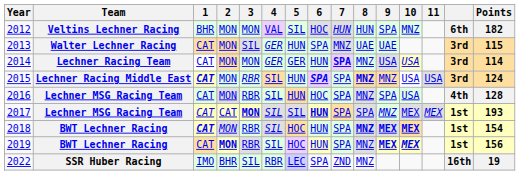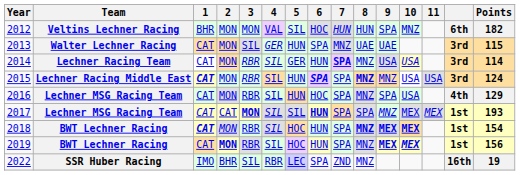 <table class="wikitable" style="text-align:center; font-size:85%">
 <tr>
 <th>Year</th>
 <th>Team</th>
 <th>1</th>
 <th>2</th>
 <th>3</th>
 <th>4</th>
 <th>5</th>
 <th>6</th>
 <th>7</th>
 <th>8</th>
 <th>9</th>
 <th>10</th>
 <th>11</th>
 <th></th>
 <th>Points</th>
 </tr>
 <tr>
 <td><a href='#'>2012</a></td>
 <th nowrap><a href='#'>Veltins Lechner Racing</a></th>
 <td style="background:#DFFFDF;"><a href='#'>BHR</a><br></td>
 <td style="background:#DFFFDF;"><a href='#'>MON</a><br></td>
 <td style="background:#DFFFDF;"><a href='#'>MON</a><br></td>
 <td style="background:#EFCFFF;"><a href='#'>VAL</a><br></td>
 <td style="background:#DFFFDF;"><a href='#'>SIL</a><br></td>
 <td style="background:#DFDFDF;"><a href='#'>HOC</a><br></td>
 <td style="background:#DFDFDF;"><em><a href='#'>HUN</a></em><br></td>
 <td style="background:#DFFFDF;"><a href='#'>HUN</a><br></td>
 <td style="background:#DFFFDF;"><a href='#'>SPA</a><br></td>
 <td style="background:#DFFFDF;"><a href='#'>MNZ</a><br></td>
 <td></td>
 <th>6th</th>
 <th>182</th>
 </tr>
 <tr>
 <td><a href='#'>2013</a></td>
 <th nowrap><a href='#'>Walter Lechner Racing</a></th>
 <td style="background:#FFDF9F;"><a href='#'>CAT</a><br></td>
 <td style="background:#FFDF9F;"><a href='#'>MON</a><br></td>
 <td style="background:#DFDFDF;"><a href='#'>SIL</a><br></td>
 <td style="background:#DFFFDF;"><em><a href='#'>GER</a></em><br></td>
 <td style="background:#DFFFDF;"><a href='#'>HUN</a><br></td>
 <td style="background:#DFFFDF;"><a href='#'>SPA</a><br></td>
 <td style="background:#DFDFDF;"><a href='#'>MNZ</a><br></td>
 <td style="background:#DFFFDF;"><a href='#'>UAE</a><br></td>
 <td style="background:#DFFFDF;"><a href='#'>UAE</a><br></td>
 <td></td>
 <td></td>
 <th style="background:#FFDF9F;">3rd</th>
 <th style="background:#FFDF9F;">115</th>
 </tr>
 <tr>
 <td><a href='#'>2014</a></td>
 <th nowrap><a href='#'>Lechner Racing Team</a></th>
 <td style="background:#FFFFFF;"><a href='#'>CAT</a><br></td>
 <td style="background:#FFDF9F;"><a href='#'>MON</a><br></td>
-<td style="background:#DFFFDF;"><a href='#'>MON</a><br></td>
-<td style="background:#DFFFDF;"><em><a href='#'>GER</a></em><br></td>
+<td style="background:#DFFFDF;"><em><a href='#'>RBR</a></em><br></td>
+<td style="background:#DFFFDF;"><em><a href='#'>SIL</a></em><br></td>
 <td style="background:#DFFFDF;"><a href='#'>GER</a><br></td>
 <td style="background:#DFFFDF;"><a href='#'>HUN</a><br></td>
 <td style="background:#EFCFFF;"><strong><a href='#'>SPA</a><br></strong></td>
 <td style="background:#DFFFDF;"><a href='#'>MNZ</a><br></td>
 <td style="background:#DFDFDF;"><a href='#'>USA</a><br></td>
 <td style="background:#FFFFBF;"><em><a href='#'>USA</a></em><br></td>
 <td></td>
 <th style="background:#FFDF9F;">3rd</th>
 <th style="background:#FFDF9F;">114</th>
 </tr>
 <tr>
 <td><a href='#'>2015</a></td>
 <th nowrap><a href='#'>Lechner Racing Middle East</a></th>
 <td style="background:#FFFFBF;"><strong><em><a href='#'>CAT</a></em></strong><br></td>
 <td style="background:#DFFFDF;"><a href='#'>MON</a><br></td>
 <td style="background:#DFFFDF;"><em><a href='#'>RBR</a></em><br></td>
 <td style="background:#FFDF9F;"><a href='#'>SIL</a><br></td>
 <td style="background:#DFFFDF;"><a href='#'>HUN</a><br></td>
 <td style="background:#EFCFFF;"><strong><em><a href='#'>SPA</a></em></strong><br></td>
 <td style="background:#DFFFDF;"><a href='#'>SPA</a><br></td>
 <td style="background:#FFDF9F;"><strong><a href='#'>MNZ</a></strong><br></td>
 <td style="background:#FFDF9F;"><a href='#'>MNZ</a><br></td>
 <td style="background:#FFFFFF;"><a href='#'>USA</a><br></td>
 <td style="background:#DFDFDF;"><a href='#'>USA</a><br></td>
 <th style="background:#FFDF9F;">3rd</th>
 <th style="background:#FFDF9F;">124</th>
 </tr>
 <tr>
 <td><a href='#'>2016</a></td>
 <th nowrap><a href='#'>Lechner MSG Racing Team</a></th>
 <td style="background:#DFFFDF;"><a href='#'>CAT</a><br></td>
 <td style="background:#DFDFDF;"><a href='#'>MON</a><br></td>
 <td style="background:#DFFFDF;"><a href='#'>RBR</a><br></td>
 <td style="background:#DFFFDF;"><a href='#'>SIL</a><br></td>
 <td style="background:#FFDF9F;"><a href='#'>HUN</a><br></td>
 <td style="background:#DFFFDF;"><a href='#'>HOC</a><br></td>
 <td style="background:#DFFFDF;"><a href='#'>SPA</a><br></td>
 <td style="background:#DFDFDF;"><a href='#'>MNZ</a><br></td>
 <td style="background:#DFFFDF;"><a href='#'>SPA</a><br></td>
 <td style="background:#DFFFDF;"><a href='#'>USA</a><br></td>
 <td></td>
 <th>4th</th>
-<th>128</th>
+<th>129</th>
 </tr>
 <tr>
 <td><a href='#'>2017</a></td>
 <th nowrap><a href='#'>Lechner MSG Racing Team</a></th>
 <td style="background:#FFFFBF;"><em><a href='#'>CAT</a></em><br></td>
 <td style="background:#FFFFBF;"><a href='#'>CAT</a><br></td>
 <td style="background:#FFFFBF;"><strong><a href='#'>MON</a></strong><br></td>
 <td style="background:#DFDFDF;"><em><a href='#'>SIL</a></em><br></td>
 <td style="background:#DFDFDF;"><a href='#'>SIL</a><br></td>
 <td style="background:#FFFFBF;"><strong><a href='#'>HUN</a></strong><br></td>
 <td style="background:#FFDF9F;"><a href='#'>SPA</a><br></td>
 <td style="background:#DFDFDF;"><a href='#'>SPA</a><br></td>
 <td style="background:#DFFFDF;"><em><a href='#'>MNZ</a></em><br></td>
 <td style="background:#DFDFDF;"><a href='#'>MEX</a><br></td>
 <td style="background:#DFDFDF;"><em><a href='#'>MEX</a></em><br></td>
 <th style="background:#FFFFBF;">1st</th>
 <th style="background:#FFFFBF;">193</th>
 </tr>
 <tr>
 <td><a href='#'>2018</a></td>
 <th nowrap><a href='#'>BWT Lechner Racing</a></th>
 <td style="background:#FFFFBF;"><strong><em><a href='#'>CAT</a></em></strong><br></td>
 <td style="background:#DFDFDF;"><em><a href='#'>MON</a></em><br></td>
 <td style="background:#DFFFDF;"><a href='#'>RBR</a><br></td>
 <td style="background:#DFDFDF;"><em><a href='#'>SIL</a></em><br></td>
 <td style="background:#FFDF9F;"><a href='#'>HOC</a><br></td>
 <td style="background:#DFFFDF;"><a href='#'>HUN</a><br></td>
 <td style="background:#DFFFDF;"><a href='#'>SPA</a><br></td>
 <td style="background:#DFDFDF;"><strong><a href='#'>MNZ</a></strong><br></td>
 <td style="background:#DFDFDF;"><strong><a href='#'>MEX</a></strong><br></td>
 <td style="background:#FFDF9F;"><strong><a href='#'>MEX</a></strong><br></td>
 <td></td>
 <th style="background:#FFFFBF;">1st</th>
 <th style="background:#FFFFBF;">154</th>
 </tr>
 <tr>
 <td><a href='#'>2019</a></td>
 <th nowrap><a href='#'>BWT Lechner Racing</a></th>
 <td style="background:#FFDF9F;"><a href='#'>CAT</a><br></td>
 <td style="background:#FFFFBF;"><strong><a href='#'>MON</a></strong><br></td>
 <td style="background:#DFDFDF;"><a href='#'>RBR</a><br></td>
 <td style="background:#DFFFDF;"><a href='#'>SIL</a><br></td>
 <td style="background:#EFCFFF;"><a href='#'>HOC</a><br></td>
 <td style="background:#FFFFBF;"><a href='#'>HUN</a><br></td>
 <td style="background:#DFFFDF;"><a href='#'>SPA</a><br></td>
 <td style="background:#DFDFDF;"><a href='#'>MNZ</a><br></td>
 <td style="background:#FFFFBF;"><strong><a href='#'>MEX</a></strong><br></td>
 <td style="background:#FFFFBF;"><strong><em><a href='#'>MEX</a></em></strong><br></td>
 <td></td>
 <th style="background:#FFFFBF;">1st</th>
 <th style="background:#FFFFBF;">156</th>
 </tr>
 <tr>
 <td><a href='#'>2022</a></td>
 <th nowrap>SSR Huber Racing</th>
 <td style="background:#DFFFDF;"><a href='#'>IMO</a><br></td>
 <td style="background:#DFFFDF;"><a href='#'>BHR</a><br></td>
 <td style="background:#DFFFDF;"><a href='#'>SIL</a><br></td>
 <td style="background:#DFFFDF;"><a href='#'>RBR</a><br></td>
 <td style="background:#CFCFFF;"><a href='#'>LEC</a><br></td>
 <td><a href='#'>SPA</a></td>
 <td><a href='#'>ZND</a></td>
 <td><a href='#'>MNZ</a></td>
 <td></td>
 <td></td>
 <td></td>
 <th>16th</th>
 <th>19</th>
 </tr>
 </table>
